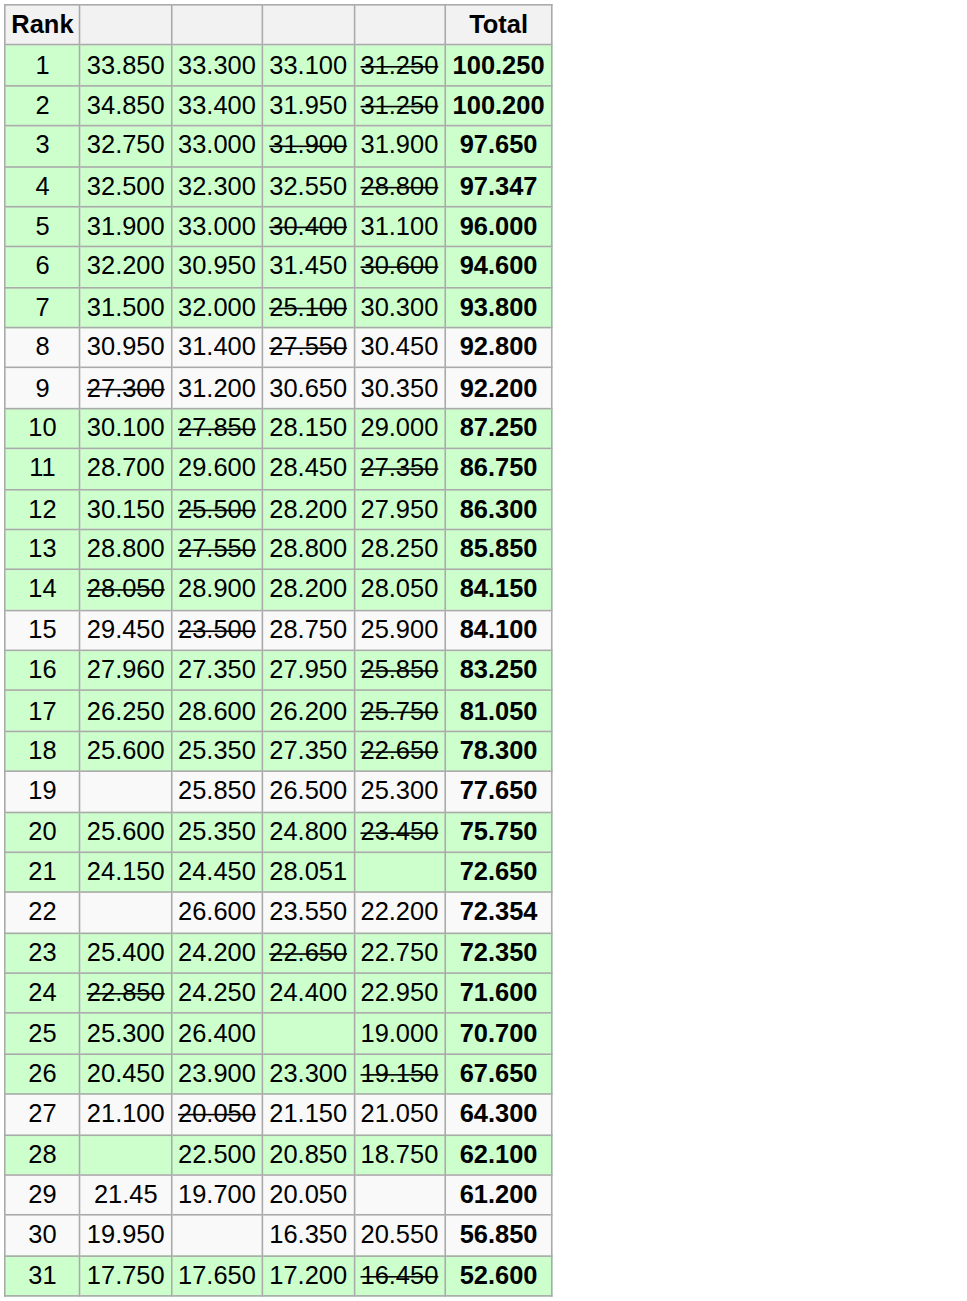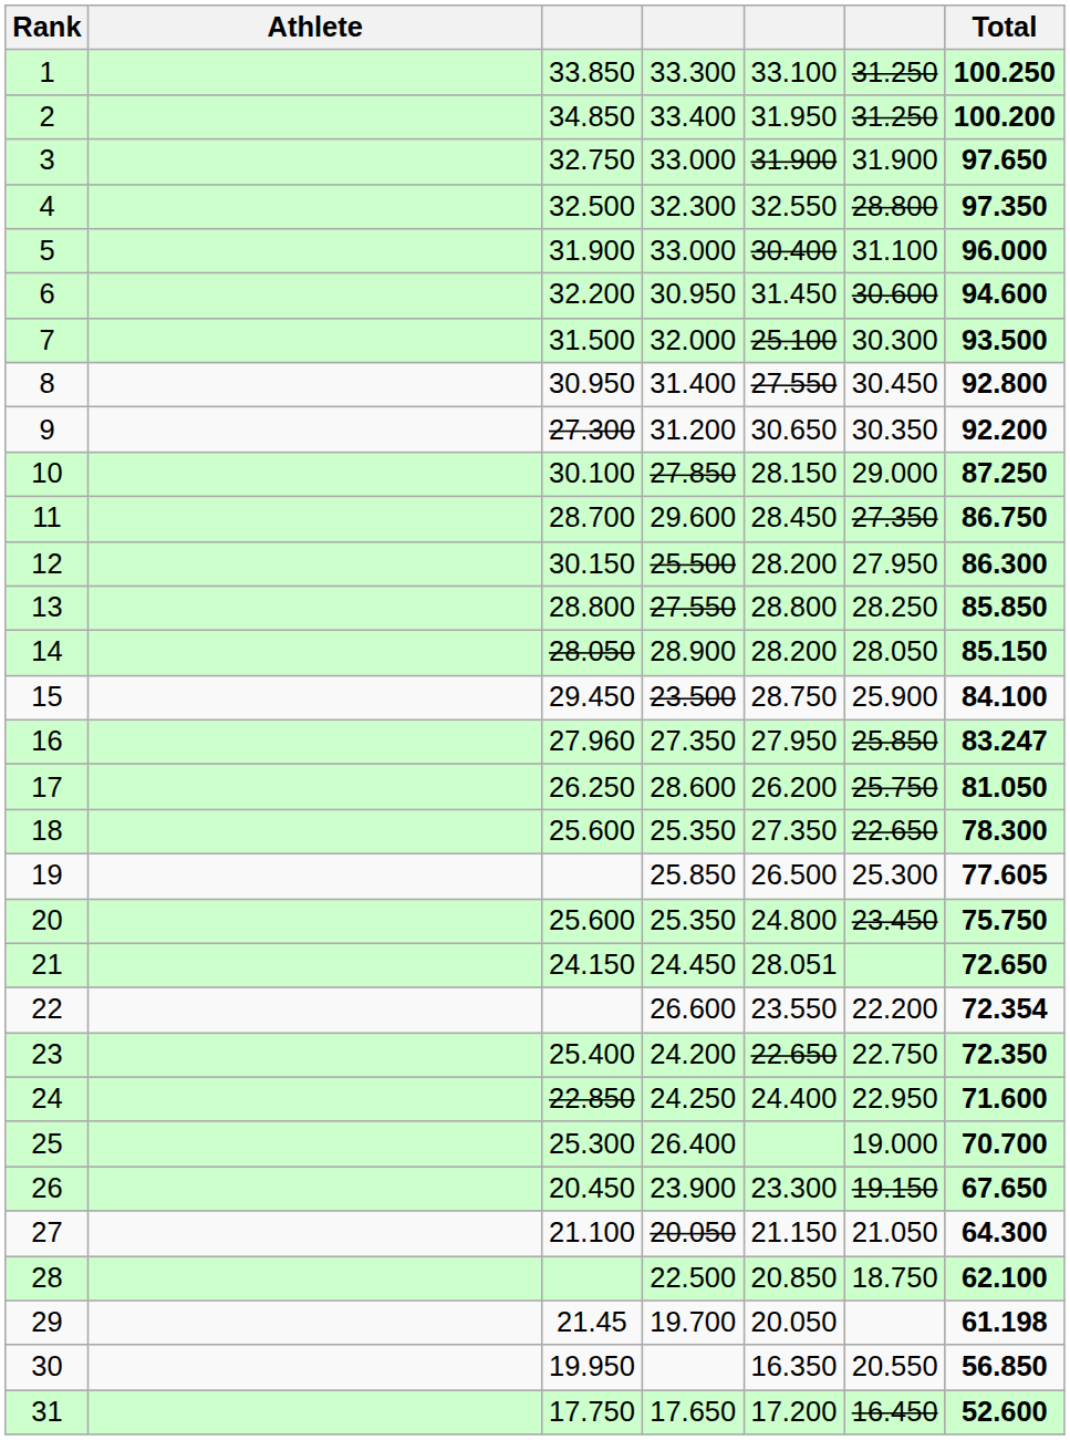 <table class=wikitable style="text-align:center">
 <tr>
 <th width=40>Rank</th>
+<th width=250>Athlete</th>
 <th width=50></th>
 <th width=50></th>
 <th width=50></th>
 <th width=50></th>
 <th width=60>Total</th>
 </tr>
 <tr bgcolor=#ccffcc>
 <td>1</td>
+<td align=left></td>
 <td>33.850</td>
 <td>33.300</td>
 <td>33.100</td>
 <td><s>31.250</s></td>
 <td><strong>100.250</strong></td>
 </tr>
 <tr bgcolor=#ccffcc>
 <td>2</td>
+<td align=left></td>
 <td>34.850</td>
 <td>33.400</td>
 <td>31.950</td>
 <td><s>31.250</s></td>
 <td><strong>100.200</strong></td>
 </tr>
 <tr bgcolor=#ccffcc>
 <td>3</td>
+<td align=left></td>
 <td>32.750</td>
 <td>33.000</td>
 <td><s>31.900</s></td>
 <td>31.900</td>
 <td><strong>97.650</strong></td>
 </tr>
 <tr bgcolor=#ccffcc>
 <td>4</td>
+<td align=left></td>
 <td>32.500</td>
 <td>32.300</td>
 <td>32.550</td>
 <td><s>28.800</s></td>
-<td><strong>97.347</strong></td>
+<td><strong>97.350</strong></td>
 </tr>
 <tr bgcolor=#ccffcc>
 <td>5</td>
+<td align=left></td>
 <td>31.900</td>
 <td>33.000</td>
 <td><s>30.400</s></td>
 <td>31.100</td>
 <td><strong>96.000</strong></td>
 </tr>
 <tr bgcolor=#ccffcc>
 <td>6</td>
+<td align=left></td>
 <td>32.200</td>
 <td>30.950</td>
 <td>31.450</td>
 <td><s>30.600</s></td>
 <td><strong>94.600</strong></td>
 </tr>
 <tr bgcolor=#ccffcc>
 <td>7</td>
+<td align=left></td>
 <td>31.500</td>
 <td>32.000</td>
 <td><s>25.100</s></td>
 <td>30.300</td>
-<td><strong>93.800</strong></td>
+<td><strong>93.500</strong></td>
 </tr>
 <tr>
 <td>8</td>
+<td align=left></td>
 <td>30.950</td>
 <td>31.400</td>
 <td><s>27.550</s></td>
 <td>30.450</td>
 <td><strong>92.800</strong></td>
 </tr>
 <tr>
 <td>9</td>
+<td align=left></td>
 <td><s>27.300</s></td>
 <td>31.200</td>
 <td>30.650</td>
 <td>30.350</td>
 <td><strong>92.200</strong></td>
 </tr>
 <tr bgcolor=#ccffcc>
 <td>10</td>
+<td align=left></td>
 <td>30.100</td>
 <td><s>27.850</s></td>
 <td>28.150</td>
 <td>29.000</td>
 <td><strong>87.250</strong></td>
 </tr>
 <tr bgcolor=#ccffcc>
 <td>11</td>
+<td align=left></td>
 <td>28.700</td>
 <td>29.600</td>
 <td>28.450</td>
 <td><s>27.350</s></td>
 <td><strong>86.750</strong></td>
 </tr>
 <tr bgcolor=#ccffcc>
 <td>12</td>
+<td align=left></td>
 <td>30.150</td>
 <td><s>25.500</s></td>
 <td>28.200</td>
 <td>27.950</td>
 <td><strong>86.300</strong></td>
 </tr>
 <tr bgcolor=#ccffcc>
 <td>13</td>
+<td align=left></td>
 <td>28.800</td>
 <td><s>27.550</s></td>
 <td>28.800</td>
 <td>28.250</td>
 <td><strong>85.850</strong></td>
 </tr>
 <tr bgcolor=#ccffcc>
 <td>14</td>
+<td align=left></td>
 <td><s>28.050</s></td>
 <td>28.900</td>
 <td>28.200</td>
 <td>28.050</td>
-<td><strong>84.150</strong></td>
+<td><strong>85.150</strong></td>
 </tr>
 <tr>
 <td>15</td>
+<td align=left></td>
 <td>29.450</td>
 <td><s>23.500</s></td>
 <td>28.750</td>
 <td>25.900</td>
 <td><strong>84.100</strong></td>
 </tr>
 <tr bgcolor=#ccffcc>
 <td>16</td>
+<td align=left></td>
 <td>27.960</td>
 <td>27.350</td>
 <td>27.950</td>
 <td><s>25.850</s></td>
-<td><strong>83.250</strong></td>
+<td><strong>83.247</strong></td>
 </tr>
 <tr bgcolor=#ccffcc>
 <td>17</td>
+<td align=left></td>
 <td>26.250</td>
 <td>28.600</td>
 <td>26.200</td>
 <td><s>25.750</s></td>
 <td><strong>81.050</strong></td>
 </tr>
 <tr bgcolor=#ccffcc>
 <td>18</td>
+<td align=left></td>
 <td>25.600</td>
 <td>25.350</td>
 <td>27.350</td>
 <td><s>22.650</s></td>
 <td><strong>78.300</strong></td>
 </tr>
 <tr>
 <td>19</td>
+<td align=left></td>
 <td></td>
 <td>25.850</td>
 <td>26.500</td>
 <td>25.300</td>
-<td><strong>77.650</strong></td>
+<td><strong>77.605</strong></td>
 </tr>
 <tr bgcolor=#ccffcc>
 <td>20</td>
+<td align=left></td>
 <td>25.600</td>
 <td>25.350</td>
 <td>24.800</td>
 <td><s>23.450</s></td>
 <td><strong>75.750</strong></td>
 </tr>
 <tr bgcolor=#ccffcc>
 <td>21</td>
+<td align=left></td>
 <td>24.150</td>
 <td>24.450</td>
 <td>28.051</td>
 <td></td>
 <td><strong>72.650</strong></td>
 </tr>
 <tr>
 <td>22</td>
+<td align=left></td>
 <td></td>
 <td>26.600</td>
 <td>23.550</td>
 <td>22.200</td>
 <td><strong>72.354</strong></td>
 </tr>
 <tr bgcolor=#ccffcc>
 <td>23</td>
+<td align=left></td>
 <td>25.400</td>
 <td>24.200</td>
 <td><s>22.650</s></td>
 <td>22.750</td>
 <td><strong>72.350</strong></td>
 </tr>
 <tr bgcolor=#ccffcc>
 <td>24</td>
+<td align=left></td>
 <td><s>22.850</s></td>
 <td>24.250</td>
 <td>24.400</td>
 <td>22.950</td>
 <td><strong>71.600</strong></td>
 </tr>
 <tr bgcolor=#ccffcc>
 <td>25</td>
+<td align=left></td>
 <td>25.300</td>
 <td>26.400</td>
 <td></td>
 <td>19.000</td>
 <td><strong>70.700</strong></td>
 </tr>
 <tr bgcolor=#ccffcc>
 <td>26</td>
+<td align=left></td>
 <td>20.450</td>
 <td>23.900</td>
 <td>23.300</td>
 <td><s>19.150</s></td>
 <td><strong>67.650</strong></td>
 </tr>
 <tr>
 <td>27</td>
+<td align=left></td>
 <td>21.100</td>
 <td><s>20.050</s></td>
 <td>21.150</td>
 <td>21.050</td>
 <td><strong>64.300</strong></td>
 </tr>
 <tr bgcolor=#ccffcc>
 <td>28</td>
+<td align=left></td>
 <td></td>
 <td>22.500</td>
 <td>20.850</td>
 <td>18.750</td>
 <td><strong>62.100</strong></td>
 </tr>
 <tr>
 <td>29</td>
+<td align=left></td>
 <td>21.45</td>
 <td>19.700</td>
 <td>20.050</td>
 <td></td>
-<td><strong>61.200</strong></td>
+<td><strong>61.198</strong></td>
 </tr>
 <tr>
 <td>30</td>
+<td align=left></td>
 <td>19.950</td>
 <td></td>
 <td>16.350</td>
 <td>20.550</td>
 <td><strong>56.850</strong></td>
 </tr>
 <tr bgcolor=#ccffcc>
 <td>31</td>
+<td align=left></td>
 <td>17.750</td>
 <td>17.650</td>
 <td>17.200</td>
 <td><s>16.450</s></td>
 <td><strong>52.600</strong></td>
 </tr>
 </table>
